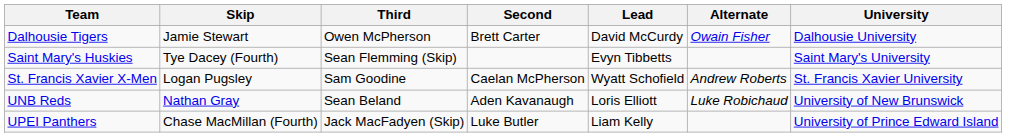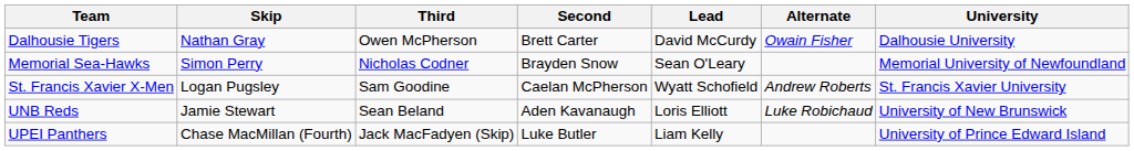 <table class=wikitable>
 <tr>
 <th scope="col">Team</th>
 <th scope="col">Skip</th>
 <th scope="col">Third</th>
 <th scope="col">Second</th>
 <th scope="col">Lead</th>
 <th scope="col">Alternate</th>
 <th scope="col">University</th>
 </tr>
 <tr>
 <td><a href='#'>Dalhousie Tigers</a></td>
-<td>Jamie Stewart</td>
+<td><a href='#'>Nathan Gray</a></td>
 <td>Owen McPherson</td>
 <td>Brett Carter</td>
 <td>David McCurdy</td>
 <td><em><a href='#'>Owain Fisher</a></em></td>
 <td> <a href='#'>Dalhousie University</a></td>
 </tr>
 <tr>
-<td><a href='#'>Saint Mary's Huskies</a></td>
-<td>Tye Dacey (Fourth)</td>
-<td>Sean Flemming (Skip)</td>
+<td><a href='#'>Memorial Sea-Hawks</a></td>
+<td><a href='#'>Simon Perry</a></td>
+<td><a href='#'>Nicholas Codner</a></td>
+<td>Brayden Snow</td>
+<td>Sean O'Leary</td>
 <td></td>
-<td>Evyn Tibbetts</td>
-<td></td>
-<td> <a href='#'>Saint Mary's University</a></td>
+<td> <a href='#'>Memorial University of Newfoundland</a></td>
 </tr>
 <tr>
 <td><a href='#'>St. Francis Xavier X-Men</a></td>
 <td>Logan Pugsley</td>
 <td>Sam Goodine</td>
 <td>Caelan McPherson</td>
 <td>Wyatt Schofield</td>
 <td><em>Andrew Roberts</em></td>
 <td> <a href='#'>St. Francis Xavier University</a></td>
 </tr>
 <tr>
 <td><a href='#'>UNB Reds</a></td>
-<td><a href='#'>Nathan Gray</a></td>
+<td>Jamie Stewart</td>
 <td>Sean Beland</td>
 <td>Aden Kavanaugh</td>
 <td>Loris Elliott</td>
 <td><em>Luke Robichaud</em></td>
 <td> <a href='#'>University of New Brunswick</a></td>
 </tr>
 <tr>
 <td><a href='#'>UPEI Panthers</a></td>
 <td>Chase MacMillan (Fourth)</td>
 <td>Jack MacFadyen (Skip)</td>
 <td>Luke Butler</td>
 <td>Liam Kelly</td>
 <td></td>
 <td> <a href='#'>University of Prince Edward Island</a></td>
 </tr>
 </table>
